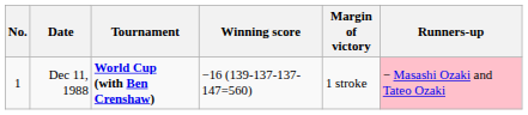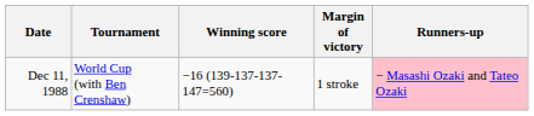 <table class="wikitable" style="font-size:95%;">
 <tr>
-<th>No.</th>
 <th>Date</th>
 <th>Tournament</th>
 <th>Winning score</th>
 <th>Margin of<br>victory</th>
 <th>Runners-up</th>
 </tr>
 <tr>
-<td align=center>1</td>
 <td align=right>Dec 11, 1988</td>
-<td><strong><a href='#'>World Cup</a><br>(with  <a href='#'>Ben Crenshaw</a>)</strong></td>
+<td><a href='#'>World Cup</a><br>(with  <a href='#'>Ben Crenshaw</a>)</td>
 <td>−16 (139-137-137-147=560)</td>
 <td>1 stroke</td>
 <td style="background: pink;"> − <a href='#'>Masashi Ozaki</a> and <a href='#'>Tateo Ozaki</a></td>
 </tr>
 </table>
